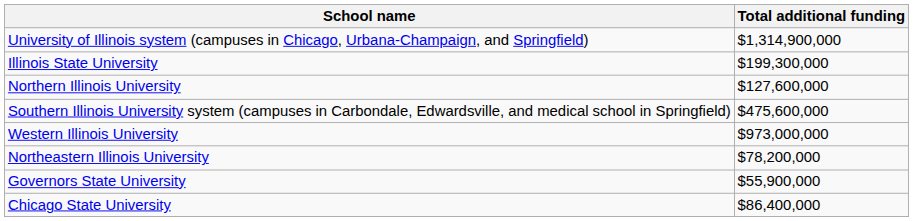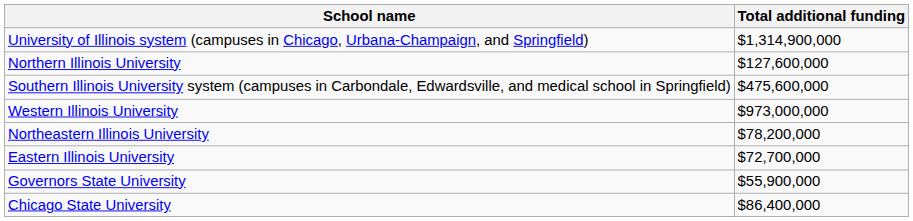 <table class="wikitable sortable mw-collapsible">
 <tr>
 <th>School name</th>
 <th>Total additional funding</th>
 </tr>
 <tr>
 <td><a href='#'>University of Illinois system</a> (campuses in <a href='#'>Chicago</a>, <a href='#'>Urbana-Champaign</a>, and <a href='#'>Springfield</a>)</td>
 <td>$1,314,900,000</td>
-</tr>
-<tr>
-<td><a href='#'>Illinois State University</a></td>
-<td>$199,300,000</td>
 </tr>
 <tr>
 <td><a href='#'>Northern Illinois University</a></td>
 <td>$127,600,000</td>
 </tr>
 <tr>
 <td><a href='#'>Southern Illinois University</a> system (campuses in Carbondale, Edwardsville, and medical school in Springfield)</td>
 <td>$475,600,000</td>
 </tr>
 <tr>
 <td><a href='#'>Western Illinois University</a></td>
 <td>$973,000,000</td>
 </tr>
 <tr>
 <td><a href='#'>Northeastern Illinois University</a></td>
 <td>$78,200,000</td>
 </tr>
 <tr>
+<td><a href='#'>Eastern Illinois University</a></td>
+<td>$72,700,000</td>
+</tr>
+<tr>
 <td><a href='#'>Governors State University</a></td>
 <td>$55,900,000</td>
 </tr>
 <tr>
 <td><a href='#'>Chicago State University</a></td>
 <td>$86,400,000</td>
 </tr>
 </table>
